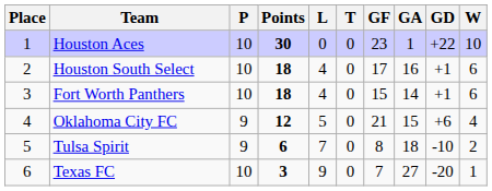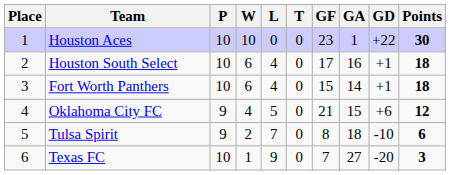 <table class="wikitable" style="text-align:center;">
 <tr>
 <th>Place</th>
 <th width="170">Team</th>
 <th width="20">P</th>
-<th>Points</th>
+<th width="20">W</th>
 <th width="20">L</th>
 <th width="20">T</th>
 <th width="20">GF</th>
 <th width="20">GA</th>
 <th width="25">GD</th>
-<th width="20">W</th>
+<th>Points</th>
 </tr>
 <tr bgcolor=#ccccff>
 <td>1</td>
 <td style="text-align:left;"><a href='#'>Houston Aces</a></td>
 <td>10</td>
-<td><strong>30</strong></td>
+<td>10</td>
 <td>0</td>
 <td>0</td>
 <td>23</td>
 <td>1</td>
 <td>+22</td>
-<td>10</td>
+<td><strong>30</strong></td>
 </tr>
 <tr>
 <td>2</td>
 <td style="text-align:left;"><a href='#'>Houston South Select</a></td>
 <td>10</td>
-<td><strong>18</strong></td>
+<td>6</td>
 <td>4</td>
 <td>0</td>
 <td>17</td>
 <td>16</td>
 <td>+1</td>
-<td>6</td>
+<td><strong>18</strong></td>
 </tr>
 <tr>
 <td>3</td>
 <td style="text-align:left;"><a href='#'>Fort Worth Panthers</a></td>
 <td>10</td>
-<td><strong>18</strong></td>
+<td>6</td>
 <td>4</td>
 <td>0</td>
 <td>15</td>
 <td>14</td>
 <td>+1</td>
-<td>6</td>
+<td><strong>18</strong></td>
 </tr>
 <tr>
 <td>4</td>
 <td style="text-align:left;"><a href='#'>Oklahoma City FC</a></td>
 <td>9</td>
-<td><strong>12</strong></td>
+<td>4</td>
 <td>5</td>
 <td>0</td>
 <td>21</td>
 <td>15</td>
 <td>+6</td>
-<td>4</td>
+<td><strong>12</strong></td>
 </tr>
 <tr>
 <td>5</td>
 <td style="text-align:left;"><a href='#'>Tulsa Spirit</a></td>
 <td>9</td>
-<td><strong>6</strong></td>
+<td>2</td>
 <td>7</td>
 <td>0</td>
 <td>8</td>
 <td>18</td>
 <td>-10</td>
-<td>2</td>
+<td><strong>6</strong></td>
 </tr>
 <tr>
 <td>6</td>
 <td style="text-align:left;"><a href='#'>Texas FC</a></td>
 <td>10</td>
-<td><strong>3</strong></td>
+<td>1</td>
 <td>9</td>
 <td>0</td>
 <td>7</td>
 <td>27</td>
 <td>-20</td>
-<td>1</td>
+<td><strong>3</strong></td>
 </tr>
 </table>
